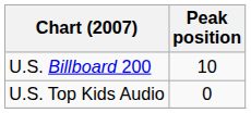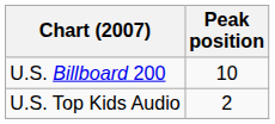 <table class="wikitable sortable">
 <tr>
 <th align="left">Chart (2007)</th>
 <th align="left">Peak <br>position</th>
 </tr>
 <tr>
 <td align="left">U.S. <a href='#'><em>Billboard</em> 200</a></td>
 <td align="center">10</td>
 </tr>
 <tr>
 <td align="left">U.S. Top Kids Audio</td>
-<td align="center">0</td>
+<td align="center">2</td>
 </tr>
 <tr>
 </tr>
 </table>
